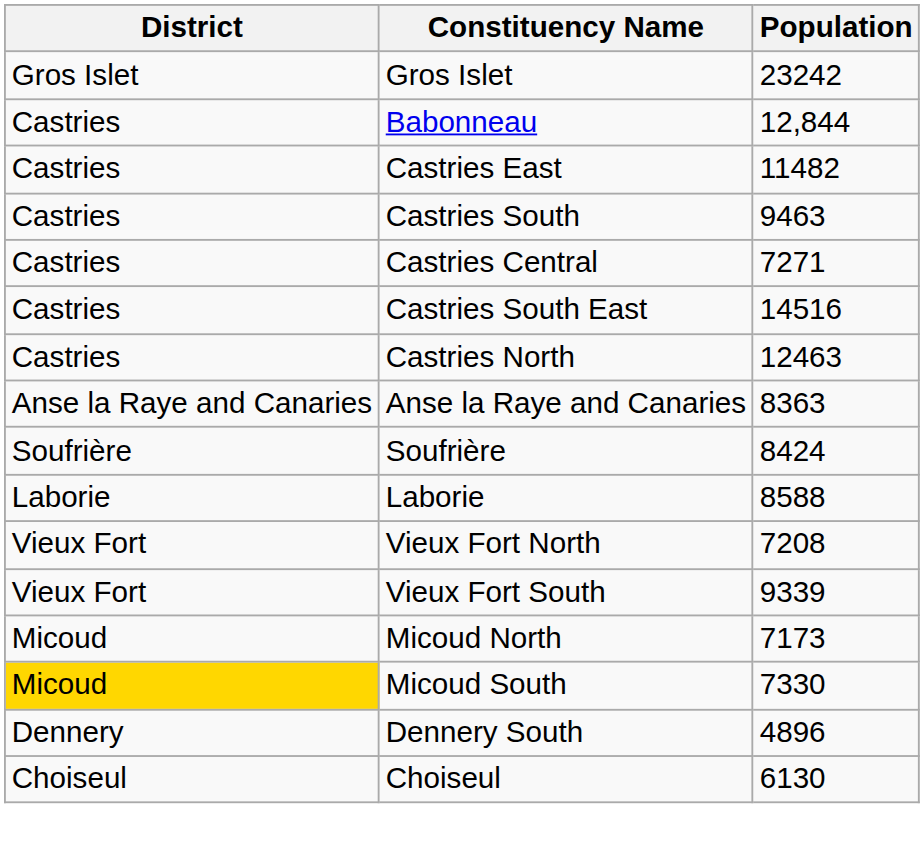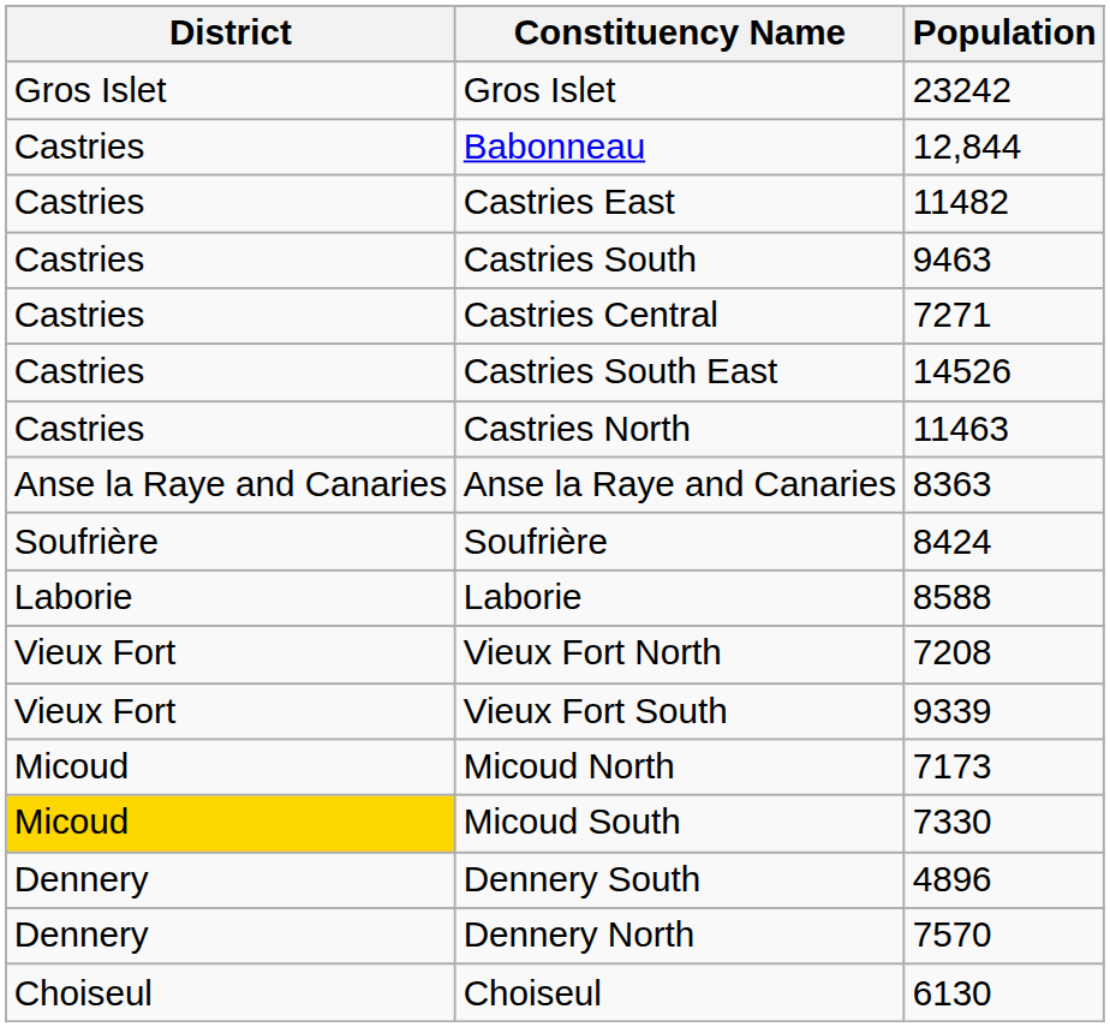 <table class="wikitable sortable">
 <tr>
 <th>District</th>
 <th>Constituency Name</th>
 <th>Population</th>
 </tr>
 <tr>
 <td>Gros Islet</td>
 <td>Gros Islet</td>
 <td>23242</td>
 </tr>
 <tr>
 <td>Castries</td>
 <td><a href='#'>Babonneau</a></td>
 <td>12,844</td>
 </tr>
 <tr>
 <td>Castries</td>
 <td>Castries East</td>
 <td>11482</td>
 </tr>
 <tr>
 <td>Castries</td>
 <td>Castries South</td>
 <td>9463</td>
 </tr>
 <tr>
 <td>Castries</td>
 <td>Castries Central</td>
 <td>7271</td>
 </tr>
 <tr>
 <td>Castries</td>
 <td>Castries South East</td>
-<td>14516</td>
+<td>14526</td>
 </tr>
 <tr>
 <td>Castries</td>
 <td>Castries North</td>
-<td>12463</td>
+<td>11463</td>
 </tr>
 <tr>
 <td>Anse la Raye and Canaries</td>
 <td>Anse la Raye and Canaries</td>
 <td>8363</td>
 </tr>
 <tr>
 <td>Soufrière</td>
 <td>Soufrière</td>
 <td>8424</td>
 </tr>
 <tr>
 <td>Laborie</td>
 <td>Laborie</td>
 <td>8588</td>
 </tr>
 <tr>
 <td>Vieux Fort</td>
 <td>Vieux Fort North</td>
 <td>7208</td>
 </tr>
 <tr>
 <td>Vieux Fort</td>
 <td>Vieux Fort South</td>
 <td>9339</td>
 </tr>
 <tr>
 <td>Micoud</td>
 <td>Micoud North</td>
 <td>7173</td>
 </tr>
 <tr>
 <td style="background: gold;">Micoud</td>
 <td>Micoud South</td>
 <td>7330</td>
 </tr>
 <tr>
 <td>Dennery</td>
 <td>Dennery South</td>
 <td>4896</td>
 </tr>
 <tr>
+<td>Dennery</td>
+<td>Dennery North</td>
+<td>7570</td>
+</tr>
+<tr>
 <td>Choiseul</td>
 <td>Choiseul</td>
 <td>6130</td>
 </tr>
 </table>
